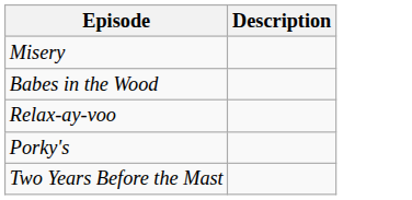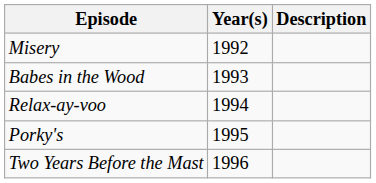 <table class="wikitable sortable">
 <tr>
 <th>Episode</th>
+<th>Year(s)</th>
 <th>Description</th>
 </tr>
 <tr>
 <td><em>Misery</em></td>
+<td>1992</td>
 <td></td>
 </tr>
 <tr>
 <td><em>Babes in the Wood</em></td>
+<td>1993</td>
 <td></td>
 </tr>
 <tr>
 <td><em>Relax-ay-voo</em></td>
+<td>1994</td>
 <td></td>
 </tr>
 <tr>
 <td><em>Porky's</em></td>
+<td>1995</td>
 <td></td>
 </tr>
 <tr>
 <td><em>Two Years Before the Mast</em></td>
+<td>1996</td>
 <td></td>
 </tr>
 </table>
